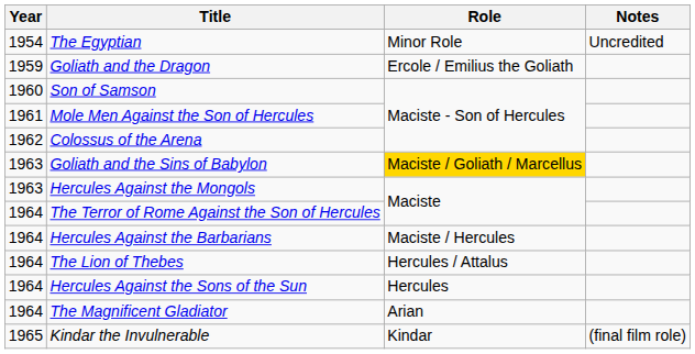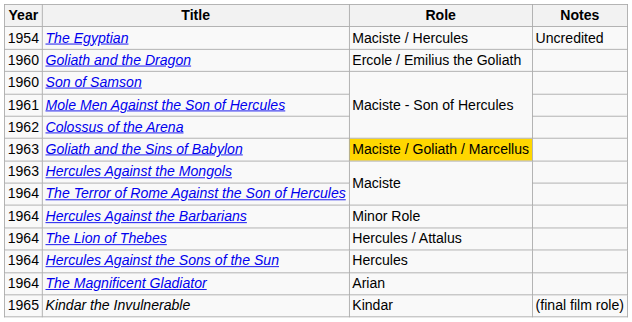 <table class="wikitable">
 <tr>
 <th>Year</th>
 <th>Title</th>
 <th>Role</th>
 <th>Notes</th>
 </tr>
 <tr>
 <td>1954</td>
 <td><em><a href='#'>The Egyptian</a></em></td>
-<td>Minor Role</td>
+<td>Maciste / Hercules</td>
 <td>Uncredited</td>
 </tr>
 <tr>
-<td>1959</td>
+<td>1960</td>
 <td><em><a href='#'>Goliath and the Dragon</a></em></td>
 <td>Ercole / Emilius the Goliath</td>
 <td></td>
 </tr>
 <tr>
 <td>1960</td>
 <td><em><a href='#'>Son of Samson</a></em></td>
 <td rowspan="3">Maciste - Son of Hercules</td>
 <td></td>
 </tr>
 <tr>
 <td>1961</td>
 <td><em><a href='#'>Mole Men Against the Son of Hercules</a></em></td>
 <td></td>
 </tr>
 <tr>
 <td>1962</td>
 <td><em><a href='#'>Colossus of the Arena</a></em></td>
 <td></td>
 </tr>
 <tr>
 <td>1963</td>
 <td><em><a href='#'>Goliath and the Sins of Babylon</a></em></td>
 <td style="background: gold;">Maciste / Goliath / Marcellus</td>
 <td></td>
 </tr>
 <tr>
 <td>1963</td>
 <td><em><a href='#'>Hercules Against the Mongols</a></em></td>
 <td rowspan="2">Maciste</td>
 <td></td>
 </tr>
 <tr>
 <td>1964</td>
 <td><em><a href='#'>The Terror of Rome Against the Son of Hercules</a></em></td>
 <td></td>
 </tr>
 <tr>
 <td>1964</td>
 <td><em><a href='#'>Hercules Against the Barbarians</a></em></td>
-<td>Maciste / Hercules</td>
+<td>Minor Role</td>
 <td></td>
 </tr>
 <tr>
 <td>1964</td>
 <td><em><a href='#'>The Lion of Thebes</a></em></td>
 <td>Hercules / Attalus</td>
 <td></td>
 </tr>
 <tr>
 <td>1964</td>
 <td><em><a href='#'>Hercules Against the Sons of the Sun</a></em></td>
 <td>Hercules</td>
 <td></td>
 </tr>
 <tr>
 <td>1964</td>
 <td><em><a href='#'>The Magnificent Gladiator</a></em></td>
 <td>Arian</td>
 <td></td>
 </tr>
 <tr>
 <td>1965</td>
 <td><em>Kindar the Invulnerable</em></td>
 <td>Kindar</td>
 <td>(final film role)</td>
 </tr>
 </table>
